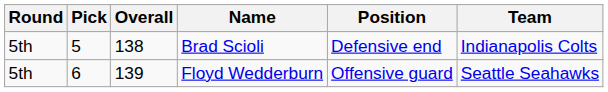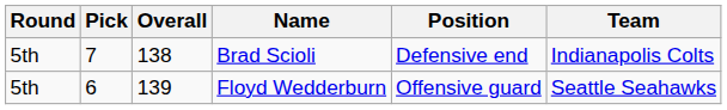 <table class="wikitable">
 <tr>
 <th>Round</th>
 <th>Pick</th>
 <th>Overall</th>
 <th>Name</th>
 <th>Position</th>
 <th>Team</th>
 </tr>
 <tr>
 <td>5th</td>
-<td>5</td>
+<td>7</td>
 <td>138</td>
 <td><a href='#'>Brad Scioli</a></td>
 <td><a href='#'>Defensive end</a></td>
 <td><a href='#'>Indianapolis Colts</a></td>
 </tr>
 <tr>
 <td>5th</td>
 <td>6</td>
 <td>139</td>
 <td><a href='#'>Floyd Wedderburn</a></td>
 <td><a href='#'>Offensive guard</a></td>
 <td><a href='#'>Seattle Seahawks</a></td>
 </tr>
 </table>
